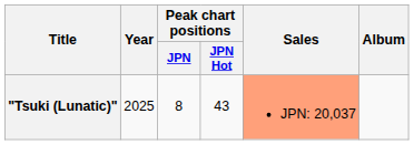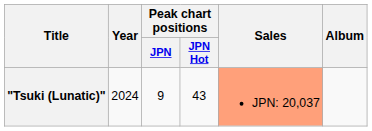 <table class="wikitable plainrowheaders" style="text-align:center">
 <tr>
 <th scope="col" rowspan="2">Title</th>
 <th scope="col" rowspan="2">Year</th>
 <th scope="col" colspan="2">Peak chart positions</th>
 <th scope="col" rowspan="2">Sales</th>
 <th scope="col" rowspan="2">Album</th>
 </tr>
 <tr>
 <th scope="col" style="font-size:90%; width:3em"><a href='#'>JPN</a><br></th>
 <th scope="col" style="font-size:90%; width:3em"><a href='#'>JPN<br>Hot</a><br></th>
 </tr>
 <tr>
 <th scope="row">"Tsuki (Lunatic)"</th>
-<td>2025</td>
-<td>8</td>
+<td>2024</td>
+<td>9</td>
 <td>43</td>
 <td style="background: lightsalmon;"><br><ul><li>JPN: 20,037</li></ul></td>
 <td></td>
 </tr>
 </table>
